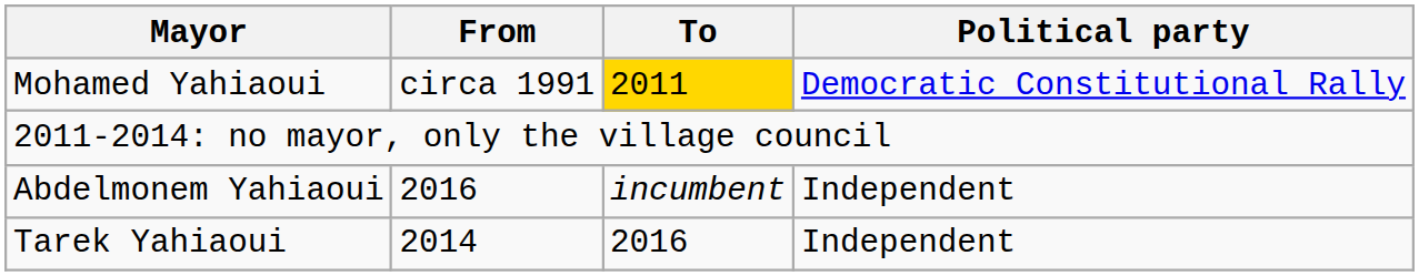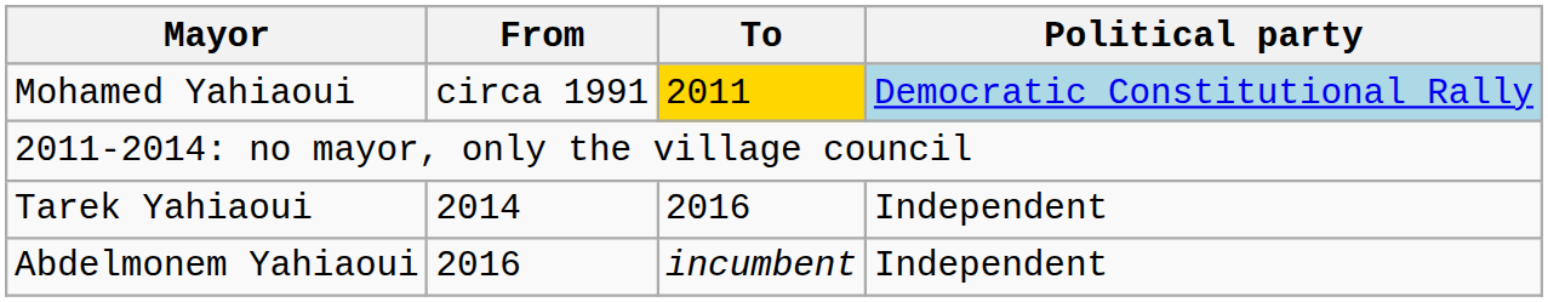 <table class="wikitable">
 <tr>
 <th>Mayor</th>
 <th>From</th>
 <th>To</th>
 <th>Political party</th>
 </tr>
 <tr>
 <td>Mohamed Yahiaoui</td>
 <td>circa 1991</td>
 <td style="background: gold;">2011</td>
-<td><a href='#'>Democratic Constitutional Rally</a></td>
+<td style="background: lightblue;"><a href='#'>Democratic Constitutional Rally</a></td>
 </tr>
 <tr>
 <td colspan="4">2011-2014: no mayor, only the village council</td>
+</tr>
+<tr>
+<td>Tarek Yahiaoui</td>
+<td>2014</td>
+<td>2016</td>
+<td>Independent</td>
 </tr>
 <tr>
 <td>Abdelmonem Yahiaoui</td>
 <td>2016</td>
 <td><em>incumbent</em></td>
 <td>Independent</td>
 </tr>
-<tr>
-<td>Tarek Yahiaoui</td>
-<td>2014</td>
-<td>2016</td>
-<td>Independent</td>
-</tr>
 </table>
